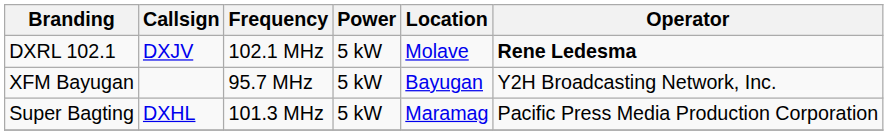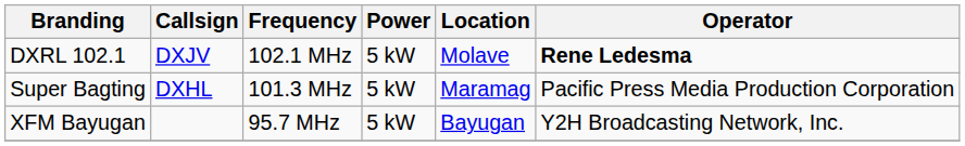 <table class="wikitable">
 <tr>
 <th>Branding</th>
 <th>Callsign</th>
 <th>Frequency</th>
 <th>Power</th>
 <th>Location</th>
 <th>Operator</th>
 </tr>
 <tr>
 <td>DXRL 102.1</td>
 <td><a href='#'>DXJV</a></td>
 <td>102.1 MHz</td>
 <td>5 kW</td>
 <td><a href='#'>Molave</a></td>
 <td><strong>Rene Ledesma</strong></td>
 </tr>
 <tr>
+<td>Super Bagting</td>
+<td><a href='#'>DXHL</a></td>
+<td>101.3 MHz</td>
+<td>5 kW</td>
+<td><a href='#'>Maramag</a></td>
+<td>Pacific Press Media Production Corporation</td>
+</tr>
+<tr>
 <td>XFM Bayugan</td>
 <td></td>
 <td>95.7 MHz</td>
 <td>5 kW</td>
 <td><a href='#'>Bayugan</a></td>
 <td>Y2H Broadcasting Network, Inc.</td>
 </tr>
 <tr>
-<td>Super Bagting</td>
-<td><a href='#'>DXHL</a></td>
-<td>101.3 MHz</td>
-<td>5 kW</td>
-<td><a href='#'>Maramag</a></td>
-<td>Pacific Press Media Production Corporation</td>
-</tr>
-<tr>
 </tr>
 </table>
